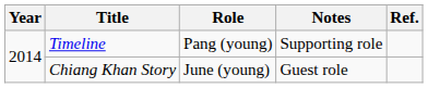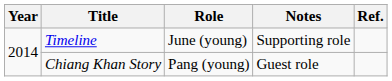 <table class="wikitable">
 <tr>
 <th>Year</th>
 <th>Title</th>
 <th>Role</th>
 <th>Notes</th>
 <th>Ref.</th>
 </tr>
 <tr>
 <td rowspan="2">2014</td>
 <td><em><a href='#'>Timeline</a></em></td>
-<td>Pang (young)</td>
+<td>June (young)</td>
 <td>Supporting role</td>
 <td></td>
 </tr>
 <tr>
 <td><em>Chiang Khan Story</em></td>
-<td>June (young)</td>
+<td>Pang (young)</td>
 <td>Guest role</td>
 <td></td>
 </tr>
 </table>
